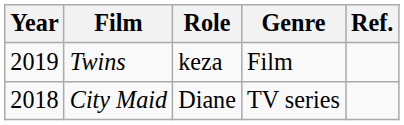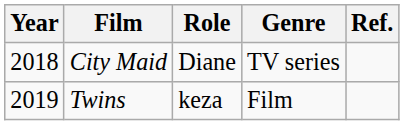 <table class="wikitable">
 <tr>
 <th>Year</th>
 <th>Film</th>
 <th>Role</th>
 <th>Genre</th>
 <th>Ref.</th>
 </tr>
 <tr>
+<td>2018</td>
+<td><em>City Maid</em></td>
+<td>Diane</td>
+<td>TV series</td>
+<td></td>
+</tr>
+<tr>
 <td>2019</td>
 <td><em>Twins</em></td>
 <td>keza</td>
 <td>Film</td>
 <td></td>
 </tr>
-<tr>
-<td>2018</td>
-<td><em>City Maid</em></td>
-<td>Diane</td>
-<td>TV series</td>
-<td></td>
-</tr>
 </table>
